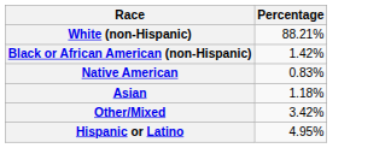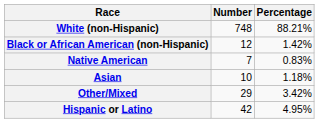 <table class="wikitable" style="text-align:right">
 <tr>
 <th scope="col">Race</th>
+<th scope="col">Number</th>
 <th scope="col">Percentage</th>
 </tr>
 <tr>
 <th scope="row"><a href='#'>White</a> (non-Hispanic)</th>
+<td>748</td>
 <td>88.21%</td>
 </tr>
 <tr>
 <th scope="row"><a href='#'>Black or African American</a> (non-Hispanic)</th>
+<td>12</td>
 <td>1.42%</td>
 </tr>
 <tr>
 <th scope="row"><a href='#'>Native American</a></th>
+<td>7</td>
 <td>0.83%</td>
 </tr>
 <tr>
 <th scope="row"><a href='#'>Asian</a></th>
+<td>10</td>
 <td>1.18%</td>
 </tr>
 <tr>
 <th scope="row"><a href='#'>Other/Mixed</a></th>
+<td>29</td>
 <td>3.42%</td>
 </tr>
 <tr>
 <th scope="row"><a href='#'>Hispanic</a> or <a href='#'>Latino</a></th>
+<td>42</td>
 <td>4.95%</td>
 </tr>
 </table>
